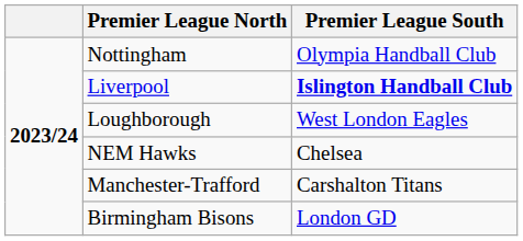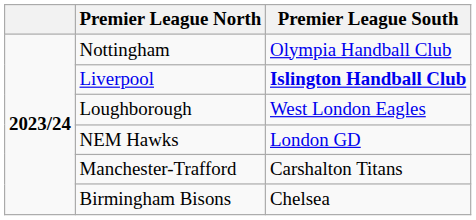 <table class="wikitable">
 <tr>
 <th></th>
 <th>Premier League North</th>
 <th>Premier League South</th>
 </tr>
 <tr>
 <td rowspan="6"><strong>2023/24</strong></td>
 <td>Nottingham</td>
 <td><a href='#'>Olympia Handball Club</a></td>
 </tr>
 <tr>
 <td><a href='#'>Liverpool</a></td>
 <td><strong><a href='#'>Islington Handball Club</a></strong></td>
 </tr>
 <tr>
 <td>Loughborough</td>
 <td><a href='#'>West London Eagles</a></td>
 </tr>
 <tr>
 <td>NEM Hawks</td>
-<td>Chelsea</td>
+<td><a href='#'>London GD</a></td>
 </tr>
 <tr>
 <td>Manchester-Trafford</td>
 <td>Carshalton Titans</td>
 </tr>
 <tr>
 <td>Birmingham Bisons</td>
-<td><a href='#'>London GD</a></td>
+<td>Chelsea</td>
 </tr>
 </table>
